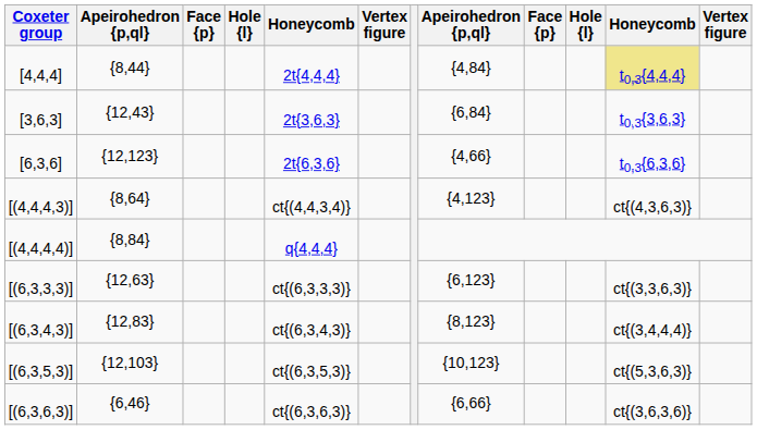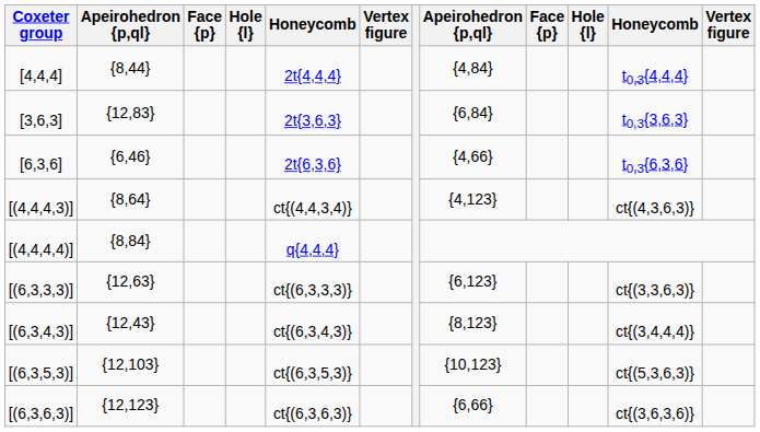 <table class=wikitable>
 <tr>
 <th><a href='#'>Coxeter<br>group</a></th>
 <th>Apeirohedron<br>{p,ql}</th>
 <th>Face<br>{p}</th>
 <th>Hole<br>{l}</th>
 <th>Honeycomb</th>
 <th>Vertex<br>figure</th>
 <th rowspan=10></th>
 <th>Apeirohedron<br>{p,ql}</th>
 <th>Face<br>{p}</th>
 <th>Hole<br>{l}</th>
 <th>Honeycomb</th>
 <th>Vertex<br>figure</th>
 </tr>
 <tr align=center>
 <td><br>[4,4,4]</td>
 <td>{8,44}</td>
 <td></td>
 <td></td>
 <td><br><a href='#'>2t{4,4,4}</a></td>
 <td></td>
 <td>{4,84}</td>
 <td></td>
 <td></td>
-<td style="background: khaki;"><br><a href='#'>t<sub>0,3</sub>{4,4,4}</a></td>
+<td><br><a href='#'>t<sub>0,3</sub>{4,4,4}</a></td>
 <td></td>
 </tr>
 <tr align=center>
 <td><br>[3,6,3]</td>
-<td>{12,43}</td>
+<td>{12,83}</td>
 <td></td>
 <td></td>
 <td><br><a href='#'>2t{3,6,3}</a></td>
 <td></td>
 <td>{6,84}</td>
 <td></td>
 <td></td>
 <td><br><a href='#'>t<sub>0,3</sub>{3,6,3}</a></td>
 <td></td>
 </tr>
 <tr align=center>
 <td><br>[6,3,6]</td>
-<td>{12,123}</td>
+<td>{6,46}</td>
 <td></td>
 <td></td>
 <td><br><a href='#'>2t{6,3,6}</a></td>
 <td></td>
 <td>{4,66}</td>
 <td></td>
 <td></td>
 <td><br><a href='#'>t<sub>0,3</sub>{6,3,6}</a></td>
 <td></td>
 </tr>
 <tr align=center>
 <td><br>[(4,4,4,3)]</td>
 <td>{8,64}</td>
 <td></td>
 <td></td>
 <td><br>ct{(4,4,3,4)}</td>
 <td></td>
 <td>{4,123}</td>
 <td></td>
 <td></td>
 <td><br>ct{(4,3,6,3)}</td>
 <td></td>
 </tr>
 <tr align=center>
 <td><br>[(4,4,4,4)]</td>
 <td>{8,84}</td>
 <td></td>
 <td></td>
 <td><br><a href='#'>q{4,4,4}</a></td>
 <td></td>
 </tr>
 <tr align=center>
 <td><br>[(6,3,3,3)]</td>
 <td>{12,63}</td>
 <td></td>
 <td></td>
 <td><br>ct{(6,3,3,3)}</td>
 <td></td>
 <td>{6,123}</td>
 <td></td>
 <td></td>
 <td><br>ct{(3,3,6,3)}</td>
 <td></td>
 </tr>
 <tr align=center>
 <td><br>[(6,3,4,3)]</td>
-<td>{12,83}</td>
+<td>{12,43}</td>
 <td></td>
 <td></td>
 <td><br>ct{(6,3,4,3)}</td>
 <td></td>
 <td>{8,123}</td>
 <td></td>
 <td></td>
 <td><br>ct{(3,4,4,4)}</td>
 <td></td>
 </tr>
 <tr align=center>
 <td><br>[(6,3,5,3)]</td>
 <td>{12,103}</td>
 <td></td>
 <td></td>
 <td><br>ct{(6,3,5,3)}</td>
 <td></td>
 <td>{10,123}</td>
 <td></td>
 <td></td>
 <td><br>ct{(5,3,6,3)}</td>
 <td></td>
 </tr>
 <tr align=center>
 <td><br>[(6,3,6,3)]</td>
-<td>{6,46}</td>
+<td>{12,123}</td>
 <td></td>
 <td></td>
 <td><br>ct{(6,3,6,3)}</td>
 <td></td>
 <td>{6,66}</td>
 <td></td>
 <td></td>
 <td><br>ct{(3,6,3,6)}</td>
 <td></td>
 </tr>
 </table>
